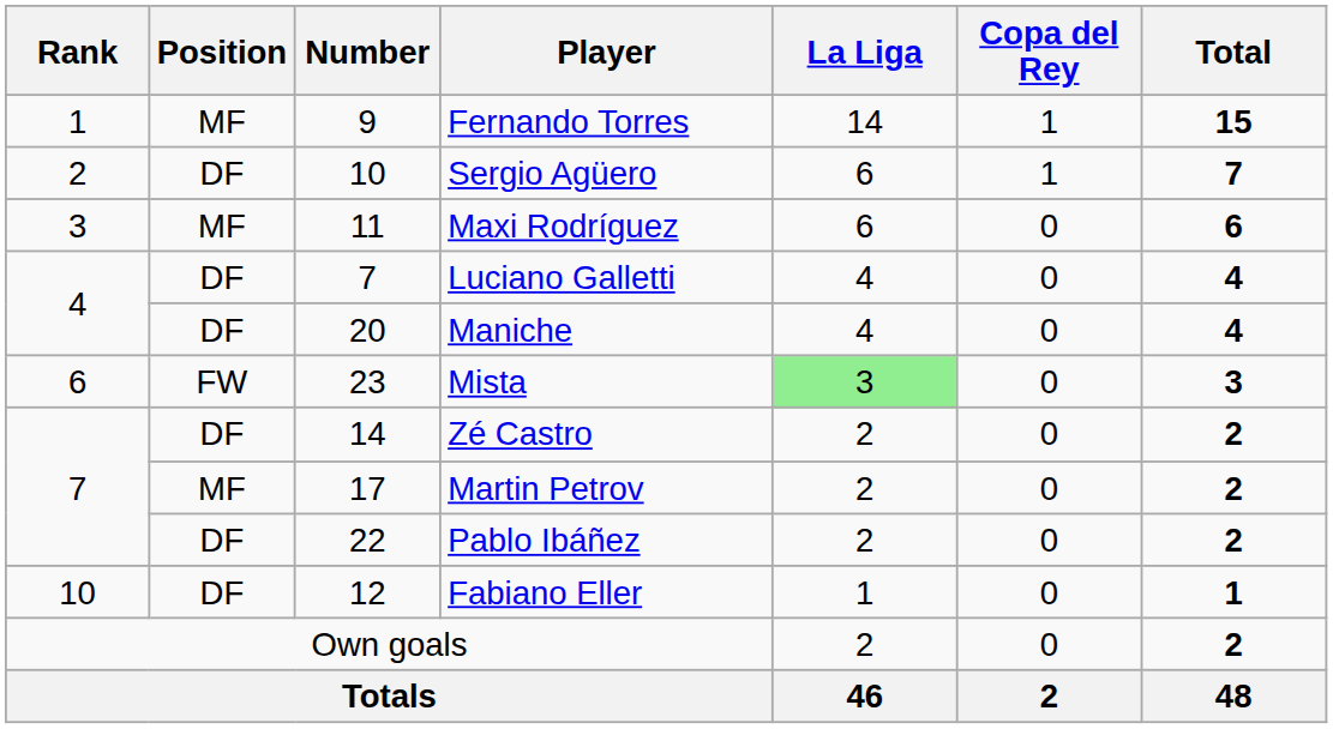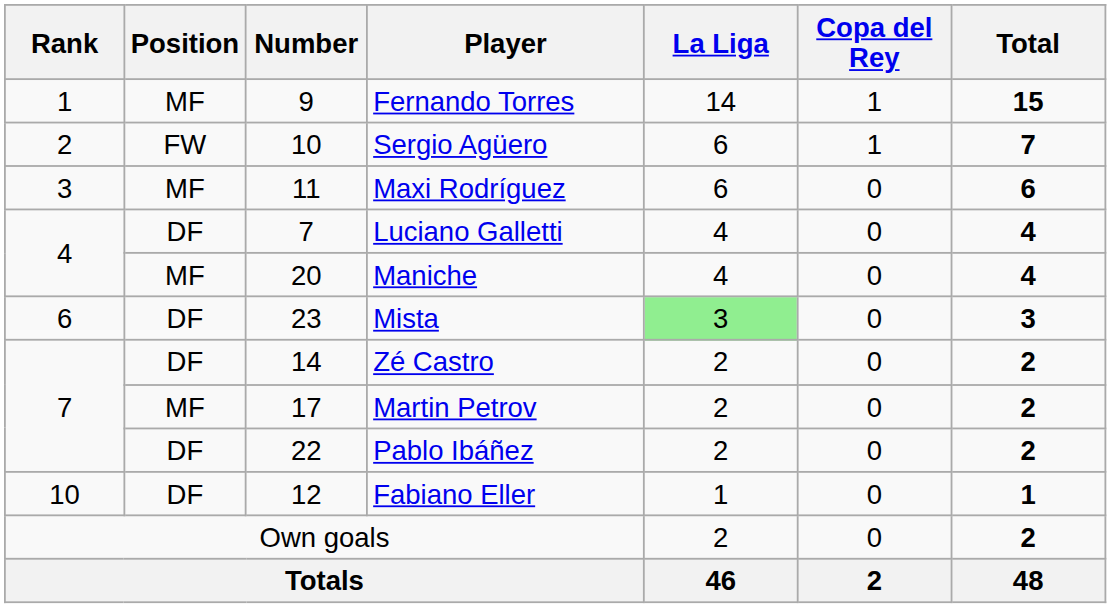 <table class="wikitable" style="font-size: 95%; text-align: center">
 <tr>
 <th width=60>Rank</th>
 <th width=60>Position</th>
 <th width=60>Number</th>
 <th width=150>Player</th>
 <th width=80><a href='#'>La Liga</a></th>
 <th width=80><a href='#'>Copa del Rey</a></th>
 <th width=80><strong>Total</strong></th>
 </tr>
 <tr>
 <td>1</td>
 <td>MF</td>
 <td>9</td>
 <td align=left> <a href='#'>Fernando Torres</a></td>
 <td>14</td>
 <td>1</td>
 <td><strong>15</strong></td>
 </tr>
 <tr>
 <td>2</td>
-<td>DF</td>
+<td>FW</td>
 <td>10</td>
 <td align=left> <a href='#'>Sergio Agüero</a></td>
 <td>6</td>
 <td>1</td>
 <td><strong>7</strong></td>
 </tr>
 <tr>
 <td>3</td>
 <td>MF</td>
 <td>11</td>
 <td align=left> <a href='#'>Maxi Rodríguez</a></td>
 <td>6</td>
 <td>0</td>
 <td><strong>6</strong></td>
 </tr>
 <tr>
 <td rowspan=2>4</td>
 <td>DF</td>
 <td>7</td>
 <td align=left> <a href='#'>Luciano Galletti</a></td>
 <td>4</td>
 <td>0</td>
 <td><strong>4</strong></td>
 </tr>
 <tr>
-<td>DF</td>
+<td>MF</td>
 <td>20</td>
 <td align=left> <a href='#'>Maniche</a></td>
 <td>4</td>
 <td>0</td>
 <td><strong>4</strong></td>
 </tr>
 <tr>
 <td>6</td>
-<td>FW</td>
+<td>DF</td>
 <td>23</td>
 <td align=left> <a href='#'>Mista</a></td>
 <td style="background: lightgreen;">3</td>
 <td>0</td>
 <td><strong>3</strong></td>
 </tr>
 <tr>
 <td rowspan=3>7</td>
 <td>DF</td>
 <td>14</td>
 <td align=left> <a href='#'>Zé Castro</a></td>
 <td>2</td>
 <td>0</td>
 <td><strong>2</strong></td>
 </tr>
 <tr>
 <td>MF</td>
 <td>17</td>
 <td align=left> <a href='#'>Martin Petrov</a></td>
 <td>2</td>
 <td>0</td>
 <td><strong>2</strong></td>
 </tr>
 <tr>
 <td>DF</td>
 <td>22</td>
 <td align=left> <a href='#'>Pablo Ibáñez</a></td>
 <td>2</td>
 <td>0</td>
 <td><strong>2</strong></td>
 </tr>
 <tr>
 <td>10</td>
 <td>DF</td>
 <td>12</td>
 <td align=left> <a href='#'>Fabiano Eller</a></td>
 <td>1</td>
 <td>0</td>
 <td><strong>1</strong></td>
 </tr>
 <tr>
 <td colspan=4>Own goals</td>
 <td>2</td>
 <td>0</td>
 <td><strong>2</strong></td>
 </tr>
 <tr>
 <th colspan=4>Totals</th>
 <th>46</th>
 <th>2</th>
 <th>48</th>
 </tr>
 </table>
